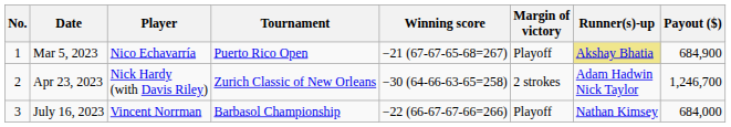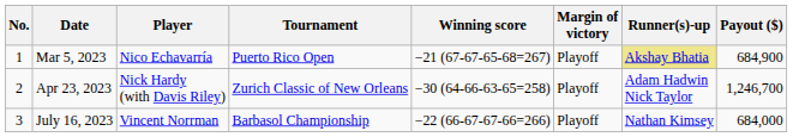 <table class="wikitable" style="font-size:95%;">
 <tr>
 <th>No.</th>
 <th>Date</th>
 <th>Player</th>
 <th>Tournament</th>
 <th>Winning score</th>
 <th>Margin of<br>victory</th>
 <th>Runner(s)-up</th>
 <th>Payout ($)</th>
 </tr>
 <tr>
 <td align=center>1</td>
 <td>Mar 5, 2023</td>
 <td> <a href='#'>Nico Echavarría</a></td>
 <td><a href='#'>Puerto Rico Open</a></td>
 <td>−21 (67-67-65-68=267)</td>
 <td>Playoff</td>
 <td style="background: khaki;"> <a href='#'>Akshay Bhatia</a></td>
 <td align=right>684,900</td>
 </tr>
 <tr>
 <td align=center>2</td>
 <td>Apr 23, 2023</td>
 <td> <a href='#'>Nick Hardy</a><br>(with  <a href='#'>Davis Riley</a>)</td>
 <td><a href='#'>Zurich Classic of New Orleans</a></td>
 <td>−30 (64-66-63-65=258)</td>
-<td>2 strokes</td>
+<td>Playoff</td>
 <td> <a href='#'>Adam Hadwin</a><br> <a href='#'>Nick Taylor</a></td>
 <td align=right>1,246,700</td>
 </tr>
 <tr>
 <td align=center>3</td>
 <td>July 16, 2023</td>
 <td> <a href='#'>Vincent Norrman</a></td>
 <td><a href='#'>Barbasol Championship</a></td>
 <td>−22 (66-67-67-66=266)</td>
 <td>Playoff</td>
 <td> <a href='#'>Nathan Kimsey</a></td>
 <td align=right>684,000</td>
 </tr>
 </table>
